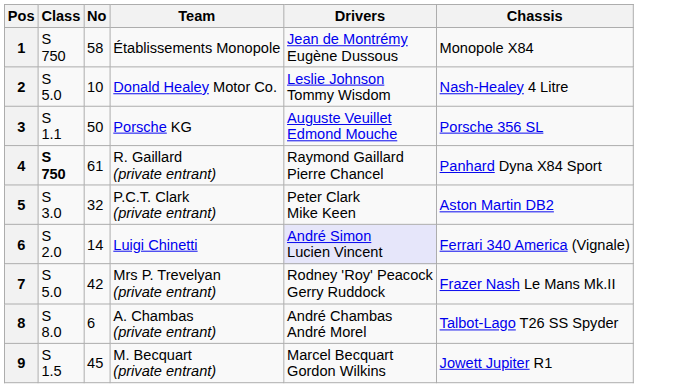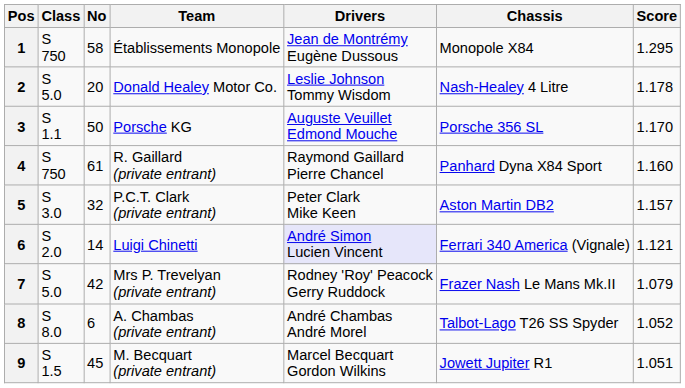 <table class="wikitable" style="font-size: 95%;">
 <tr>
 <th>Pos</th>
 <th>Class</th>
 <th>No</th>
 <th>Team</th>
 <th>Drivers</th>
 <th>Chassis</th>
+<th>Score</th>
 </tr>
 <tr>
 <th>1</th>
 <td>S<br>750</td>
 <td>58</td>
 <td> Établissements Monopole</td>
 <td> <a href='#'>Jean de Montrémy</a><br> Eugène Dussous</td>
 <td>Monopole X84</td>
+<td>1.295</td>
 </tr>
 <tr>
 <th>2</th>
 <td>S<br>5.0</td>
-<td>10</td>
+<td>20</td>
 <td> <a href='#'>Donald Healey</a> Motor Co.</td>
 <td> <a href='#'>Leslie Johnson</a><br> Tommy Wisdom</td>
 <td><a href='#'>Nash-Healey</a> 4 Litre</td>
+<td>1.178</td>
 </tr>
 <tr>
 <th>3</th>
 <td>S<br>1.1</td>
 <td>50</td>
 <td> <a href='#'>Porsche</a> KG</td>
 <td> <a href='#'>Auguste Veuillet</a><br> <a href='#'>Edmond Mouche</a></td>
 <td><a href='#'>Porsche 356 SL</a></td>
+<td>1.170</td>
 </tr>
 <tr>
 <th>4</th>
-<td><strong>S<br>750</strong></td>
+<td>S<br>750</td>
 <td>61</td>
 <td> R. Gaillard<br><em>(private entrant)</em></td>
 <td> Raymond Gaillard<br> Pierre Chancel</td>
 <td><a href='#'>Panhard</a> Dyna X84 Sport</td>
+<td>1.160</td>
 </tr>
 <tr>
 <th>5</th>
 <td>S<br>3.0</td>
 <td>32</td>
 <td> P.C.T. Clark<br><em>(private entrant)</em></td>
 <td> Peter Clark<br> Mike Keen</td>
 <td><a href='#'>Aston Martin DB2</a></td>
+<td>1.157</td>
 </tr>
 <tr>
 <th>6</th>
 <td>S<br>2.0</td>
 <td>14</td>
 <td> <a href='#'>Luigi Chinetti</a></td>
 <td style="background: lavender;"> <a href='#'>André Simon</a><br> Lucien Vincent</td>
 <td><a href='#'>Ferrari 340 America</a> (Vignale)</td>
+<td>1.121</td>
 </tr>
 <tr>
 <th>7</th>
 <td>S<br>5.0</td>
 <td>42</td>
 <td> Mrs P. Trevelyan<br><em>(private entrant)</em></td>
 <td> Rodney 'Roy' Peacock<br> Gerry Ruddock</td>
 <td><a href='#'>Frazer Nash</a> Le Mans Mk.II</td>
+<td>1.079</td>
 </tr>
 <tr>
 <th>8</th>
 <td>S<br>8.0</td>
 <td>6</td>
 <td> A. Chambas<br><em>(private entrant)</em></td>
 <td> André Chambas<br> André Morel</td>
 <td><a href='#'>Talbot-Lago</a> T26 SS Spyder</td>
+<td>1.052</td>
 </tr>
 <tr>
 <th>9</th>
 <td>S<br>1.5</td>
 <td>45</td>
 <td> M. Becquart<br><em>(private entrant)</em></td>
 <td> Marcel Becquart<br> Gordon Wilkins</td>
 <td><a href='#'>Jowett Jupiter</a> R1</td>
+<td>1.051</td>
 </tr>
 </table>
